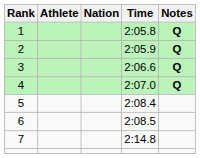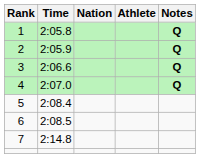 <table class="wikitable sortable" style="text-align:center">
 <tr>
 <th>Rank</th>
+<th>Time</th>
+<th>Nation</th>
 <th>Athlete</th>
-<th>Nation</th>
-<th>Time</th>
 <th>Notes</th>
 </tr>
 <tr bgcolor=bbf3bb>
 <td>1</td>
+<td>2:05.8</td>
 <td align=left></td>
 <td align=left></td>
-<td>2:05.8</td>
 <td><strong>Q</strong></td>
 </tr>
 <tr bgcolor=bbf3bb>
 <td>2</td>
+<td>2:05.9</td>
 <td align=left></td>
 <td align=left></td>
-<td>2:05.9</td>
 <td><strong>Q</strong></td>
 </tr>
 <tr bgcolor=bbf3bb>
 <td>3</td>
+<td>2:06.6</td>
 <td align=left></td>
 <td align=left></td>
-<td>2:06.6</td>
 <td><strong>Q</strong></td>
 </tr>
 <tr bgcolor=bbf3bb>
 <td>4</td>
+<td>2:07.0</td>
 <td align=left></td>
 <td align=left></td>
-<td>2:07.0</td>
 <td><strong>Q</strong></td>
 </tr>
 <tr>
 <td>5</td>
+<td>2:08.4</td>
 <td align=left></td>
 <td align=left></td>
-<td>2:08.4</td>
 <td></td>
 </tr>
 <tr>
 <td>6</td>
+<td>2:08.5</td>
 <td align=left></td>
 <td align=left></td>
-<td>2:08.5</td>
 <td></td>
 </tr>
 <tr>
 <td>7</td>
+<td>2:14.8</td>
 <td align=left></td>
 <td align=left></td>
-<td>2:14.8</td>
 <td></td>
 </tr>
 <tr>
 <td></td>
+<td></td>
 <td align=left></td>
 <td align=left></td>
 <td></td>
-<td></td>
 </tr>
 </table>
